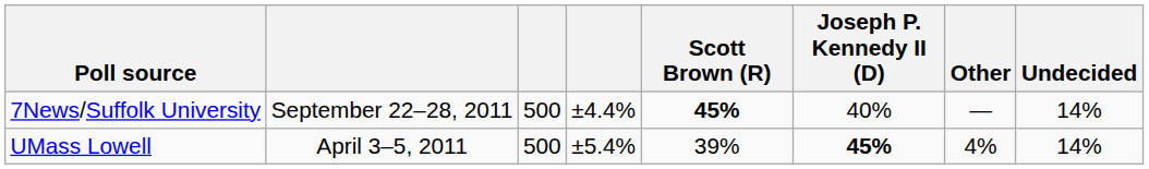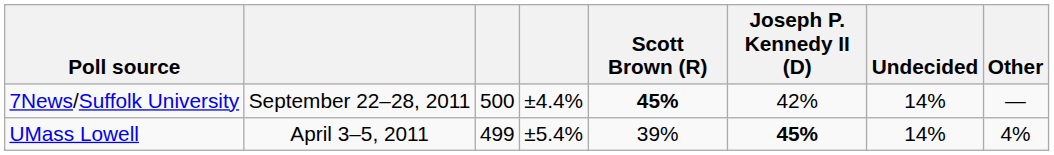 <table class="wikitable" style="text-align:center">
 <tr valign= bottom>
 <th>Poll source</th>
 <th></th>
 <th></th>
 <th></th>
 <th style="width:100px;">Scott<br>Brown (R)</th>
 <th style="width:100px;">Joseph P.<br>Kennedy II (D)</th>
+<th>Undecided</th>
 <th>Other</th>
-<th>Undecided</th>
 </tr>
 <tr>
 <td align=left><a href='#'>7News</a>/<a href='#'>Suffolk University</a></td>
 <td>September 22–28, 2011</td>
 <td>500</td>
 <td>±4.4%</td>
 <td><strong>45%</strong></td>
-<td>40%</td>
+<td>42%</td>
+<td>14%</td>
 <td>—</td>
-<td>14%</td>
 </tr>
 <tr>
 <td align=left><a href='#'>UMass Lowell</a></td>
 <td>April 3–5, 2011</td>
-<td>500</td>
+<td>499</td>
 <td>±5.4%</td>
 <td>39%</td>
 <td><strong>45%</strong></td>
+<td>14%</td>
 <td>4%</td>
-<td>14%</td>
 </tr>
 </table>
